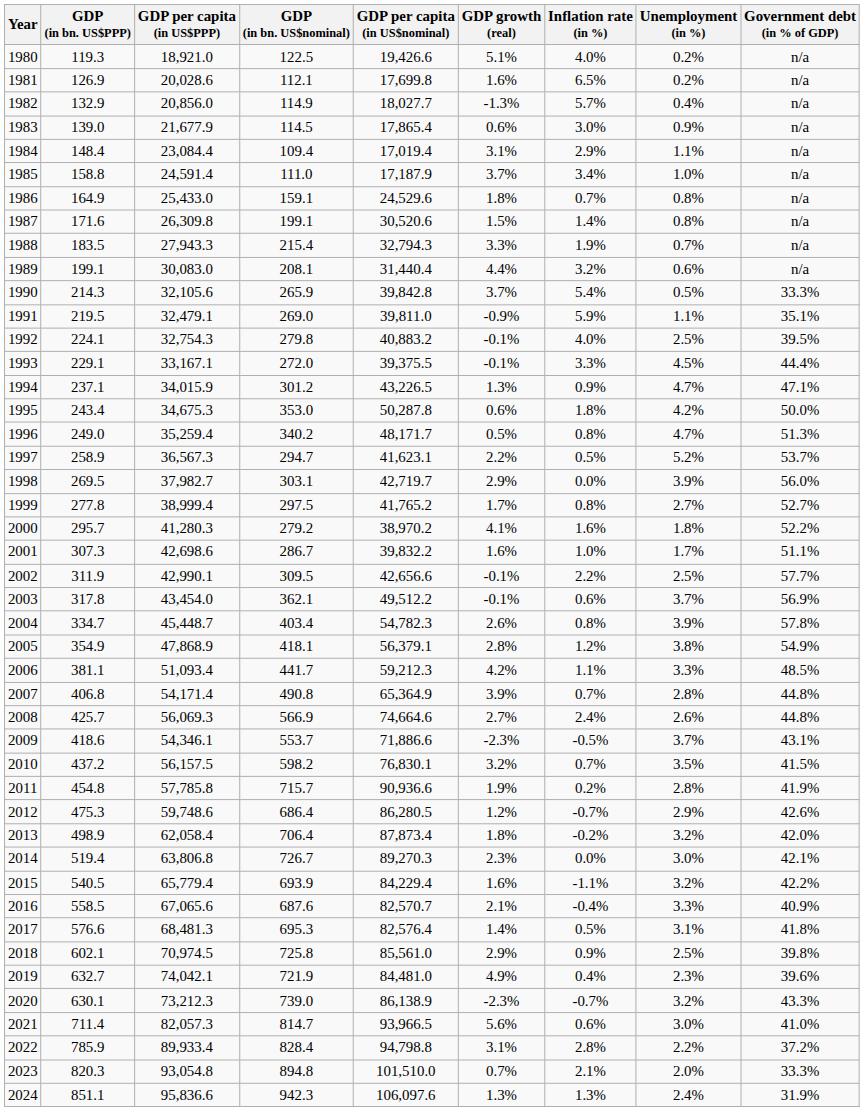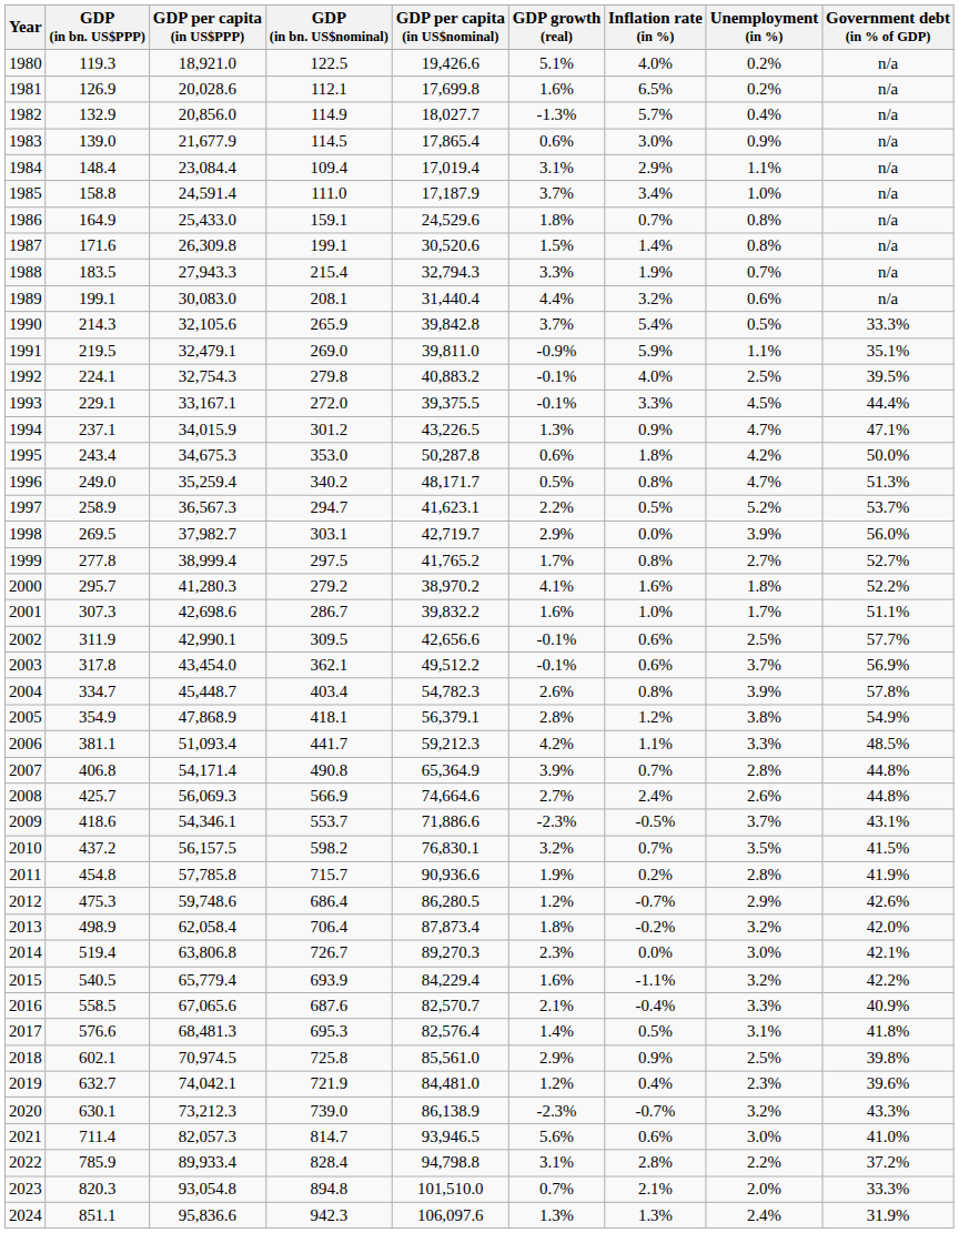 <table class="wikitable sortable sticky-header" style="text-align:center;">
 <tr>
 <th>Year</th>
 <th>GDP <br><small>(in bn. US$PPP)</small></th>
 <th>GDP per capita<br><small>(in US$PPP)</small></th>
 <th>GDP<br><small>(in bn. US$nominal)</small></th>
 <th>GDP per capita<br><small>(in US$nominal)</small></th>
 <th>GDP growth<br><small>(real)</small></th>
 <th>Inflation rate<br><small>(in %)</small></th>
 <th>Unemployment<br><small>(in %)</small></th>
 <th>Government debt<br><small>(in % of GDP)</small></th>
 </tr>
 <tr>
 <td>1980</td>
 <td>119.3</td>
 <td>18,921.0</td>
 <td>122.5</td>
 <td>19,426.6</td>
 <td>5.1%</td>
 <td>4.0%</td>
 <td>0.2%</td>
 <td>n/a</td>
 </tr>
 <tr>
 <td>1981</td>
 <td>126.9</td>
 <td>20,028.6</td>
 <td>112.1</td>
 <td>17,699.8</td>
 <td>1.6%</td>
 <td>6.5%</td>
 <td>0.2%</td>
 <td>n/a</td>
 </tr>
 <tr>
 <td>1982</td>
 <td>132.9</td>
 <td>20,856.0</td>
 <td>114.9</td>
 <td>18,027.7</td>
 <td>-1.3%</td>
 <td>5.7%</td>
 <td>0.4%</td>
 <td>n/a</td>
 </tr>
 <tr>
 <td>1983</td>
 <td>139.0</td>
 <td>21,677.9</td>
 <td>114.5</td>
 <td>17,865.4</td>
 <td>0.6%</td>
 <td>3.0%</td>
 <td>0.9%</td>
 <td>n/a</td>
 </tr>
 <tr>
 <td>1984</td>
 <td>148.4</td>
 <td>23,084.4</td>
 <td>109.4</td>
 <td>17,019.4</td>
 <td>3.1%</td>
 <td>2.9%</td>
 <td>1.1%</td>
 <td>n/a</td>
 </tr>
 <tr>
 <td>1985</td>
 <td>158.8</td>
 <td>24,591.4</td>
 <td>111.0</td>
 <td>17,187.9</td>
 <td>3.7%</td>
 <td>3.4%</td>
 <td>1.0%</td>
 <td>n/a</td>
 </tr>
 <tr>
 <td>1986</td>
 <td>164.9</td>
 <td>25,433.0</td>
 <td>159.1</td>
 <td>24,529.6</td>
 <td>1.8%</td>
 <td>0.7%</td>
 <td>0.8%</td>
 <td>n/a</td>
 </tr>
 <tr>
 <td>1987</td>
 <td>171.6</td>
 <td>26,309.8</td>
 <td>199.1</td>
 <td>30,520.6</td>
 <td>1.5%</td>
 <td>1.4%</td>
 <td>0.8%</td>
 <td>n/a</td>
 </tr>
 <tr>
 <td>1988</td>
 <td>183.5</td>
 <td>27,943.3</td>
 <td>215.4</td>
 <td>32,794.3</td>
 <td>3.3%</td>
 <td>1.9%</td>
 <td>0.7%</td>
 <td>n/a</td>
 </tr>
 <tr>
 <td>1989</td>
 <td>199.1</td>
 <td>30,083.0</td>
 <td>208.1</td>
 <td>31,440.4</td>
 <td>4.4%</td>
 <td>3.2%</td>
 <td>0.6%</td>
 <td>n/a</td>
 </tr>
 <tr>
 <td>1990</td>
 <td>214.3</td>
 <td>32,105.6</td>
 <td>265.9</td>
 <td>39,842.8</td>
 <td>3.7%</td>
 <td>5.4%</td>
 <td>0.5%</td>
 <td>33.3%</td>
 </tr>
 <tr>
 <td>1991</td>
 <td>219.5</td>
 <td>32,479.1</td>
 <td>269.0</td>
 <td>39,811.0</td>
 <td>-0.9%</td>
 <td>5.9%</td>
 <td>1.1%</td>
 <td>35.1%</td>
 </tr>
 <tr>
 <td>1992</td>
 <td>224.1</td>
 <td>32,754.3</td>
 <td>279.8</td>
 <td>40,883.2</td>
 <td>-0.1%</td>
 <td>4.0%</td>
 <td>2.5%</td>
 <td>39.5%</td>
 </tr>
 <tr>
 <td>1993</td>
 <td>229.1</td>
 <td>33,167.1</td>
 <td>272.0</td>
 <td>39,375.5</td>
 <td>-0.1%</td>
 <td>3.3%</td>
 <td>4.5%</td>
 <td>44.4%</td>
 </tr>
 <tr>
 <td>1994</td>
 <td>237.1</td>
 <td>34,015.9</td>
 <td>301.2</td>
 <td>43,226.5</td>
 <td>1.3%</td>
 <td>0.9%</td>
 <td>4.7%</td>
 <td>47.1%</td>
 </tr>
 <tr>
 <td>1995</td>
 <td>243.4</td>
 <td>34,675.3</td>
 <td>353.0</td>
 <td>50,287.8</td>
 <td>0.6%</td>
 <td>1.8%</td>
 <td>4.2%</td>
 <td>50.0%</td>
 </tr>
 <tr>
 <td>1996</td>
 <td>249.0</td>
 <td>35,259.4</td>
 <td>340.2</td>
 <td>48,171.7</td>
 <td>0.5%</td>
 <td>0.8%</td>
 <td>4.7%</td>
 <td>51.3%</td>
 </tr>
 <tr>
 <td>1997</td>
 <td>258.9</td>
 <td>36,567.3</td>
 <td>294.7</td>
 <td>41,623.1</td>
 <td>2.2%</td>
 <td>0.5%</td>
 <td>5.2%</td>
 <td>53.7%</td>
 </tr>
 <tr>
 <td>1998</td>
 <td>269.5</td>
 <td>37,982.7</td>
 <td>303.1</td>
 <td>42,719.7</td>
 <td>2.9%</td>
 <td>0.0%</td>
 <td>3.9%</td>
 <td>56.0%</td>
 </tr>
 <tr>
 <td>1999</td>
 <td>277.8</td>
 <td>38,999.4</td>
 <td>297.5</td>
 <td>41,765.2</td>
 <td>1.7%</td>
 <td>0.8%</td>
 <td>2.7%</td>
 <td>52.7%</td>
 </tr>
 <tr>
 <td>2000</td>
 <td>295.7</td>
 <td>41,280.3</td>
 <td>279.2</td>
 <td>38,970.2</td>
 <td>4.1%</td>
 <td>1.6%</td>
 <td>1.8%</td>
 <td>52.2%</td>
 </tr>
 <tr>
 <td>2001</td>
 <td>307.3</td>
 <td>42,698.6</td>
 <td>286.7</td>
 <td>39,832.2</td>
 <td>1.6%</td>
 <td>1.0%</td>
 <td>1.7%</td>
 <td>51.1%</td>
 </tr>
 <tr>
 <td>2002</td>
 <td>311.9</td>
 <td>42,990.1</td>
 <td>309.5</td>
 <td>42,656.6</td>
 <td>-0.1%</td>
-<td>2.2%</td>
+<td>0.6%</td>
 <td>2.5%</td>
 <td>57.7%</td>
 </tr>
 <tr>
 <td>2003</td>
 <td>317.8</td>
 <td>43,454.0</td>
 <td>362.1</td>
 <td>49,512.2</td>
 <td>-0.1%</td>
 <td>0.6%</td>
 <td>3.7%</td>
 <td>56.9%</td>
 </tr>
 <tr>
 <td>2004</td>
 <td>334.7</td>
 <td>45,448.7</td>
 <td>403.4</td>
 <td>54,782.3</td>
 <td>2.6%</td>
 <td>0.8%</td>
 <td>3.9%</td>
 <td>57.8%</td>
 </tr>
 <tr>
 <td>2005</td>
 <td>354.9</td>
 <td>47,868.9</td>
 <td>418.1</td>
 <td>56,379.1</td>
 <td>2.8%</td>
 <td>1.2%</td>
 <td>3.8%</td>
 <td>54.9%</td>
 </tr>
 <tr>
 <td>2006</td>
 <td>381.1</td>
 <td>51,093.4</td>
 <td>441.7</td>
 <td>59,212.3</td>
 <td>4.2%</td>
 <td>1.1%</td>
 <td>3.3%</td>
 <td>48.5%</td>
 </tr>
 <tr>
 <td>2007</td>
 <td>406.8</td>
 <td>54,171.4</td>
 <td>490.8</td>
 <td>65,364.9</td>
 <td>3.9%</td>
 <td>0.7%</td>
 <td>2.8%</td>
 <td>44.8%</td>
 </tr>
 <tr>
 <td>2008</td>
 <td>425.7</td>
 <td>56,069.3</td>
 <td>566.9</td>
 <td>74,664.6</td>
 <td>2.7%</td>
 <td>2.4%</td>
 <td>2.6%</td>
 <td>44.8%</td>
 </tr>
 <tr>
 <td>2009</td>
 <td>418.6</td>
 <td>54,346.1</td>
 <td>553.7</td>
 <td>71,886.6</td>
 <td>-2.3%</td>
 <td>-0.5%</td>
 <td>3.7%</td>
 <td>43.1%</td>
 </tr>
 <tr>
 <td>2010</td>
 <td>437.2</td>
 <td>56,157.5</td>
 <td>598.2</td>
 <td>76,830.1</td>
 <td>3.2%</td>
 <td>0.7%</td>
 <td>3.5%</td>
 <td>41.5%</td>
 </tr>
 <tr>
 <td>2011</td>
 <td>454.8</td>
 <td>57,785.8</td>
 <td>715.7</td>
 <td>90,936.6</td>
 <td>1.9%</td>
 <td>0.2%</td>
 <td>2.8%</td>
 <td>41.9%</td>
 </tr>
 <tr>
 <td>2012</td>
 <td>475.3</td>
 <td>59,748.6</td>
 <td>686.4</td>
 <td>86,280.5</td>
 <td>1.2%</td>
 <td>-0.7%</td>
 <td>2.9%</td>
 <td>42.6%</td>
 </tr>
 <tr>
 <td>2013</td>
 <td>498.9</td>
 <td>62,058.4</td>
 <td>706.4</td>
 <td>87,873.4</td>
 <td>1.8%</td>
 <td>-0.2%</td>
 <td>3.2%</td>
 <td>42.0%</td>
 </tr>
 <tr>
 <td>2014</td>
 <td>519.4</td>
 <td>63,806.8</td>
 <td>726.7</td>
 <td>89,270.3</td>
 <td>2.3%</td>
 <td>0.0%</td>
 <td>3.0%</td>
 <td>42.1%</td>
 </tr>
 <tr>
 <td>2015</td>
 <td>540.5</td>
 <td>65,779.4</td>
 <td>693.9</td>
 <td>84,229.4</td>
 <td>1.6%</td>
 <td>-1.1%</td>
 <td>3.2%</td>
 <td>42.2%</td>
 </tr>
 <tr>
 <td>2016</td>
 <td>558.5</td>
 <td>67,065.6</td>
 <td>687.6</td>
 <td>82,570.7</td>
 <td>2.1%</td>
 <td>-0.4%</td>
 <td>3.3%</td>
 <td>40.9%</td>
 </tr>
 <tr>
 <td>2017</td>
 <td>576.6</td>
 <td>68,481.3</td>
 <td>695.3</td>
 <td>82,576.4</td>
 <td>1.4%</td>
 <td>0.5%</td>
 <td>3.1%</td>
 <td>41.8%</td>
 </tr>
 <tr>
 <td>2018</td>
 <td>602.1</td>
 <td>70,974.5</td>
 <td>725.8</td>
 <td>85,561.0</td>
 <td>2.9%</td>
 <td>0.9%</td>
 <td>2.5%</td>
 <td>39.8%</td>
 </tr>
 <tr>
 <td>2019</td>
 <td>632.7</td>
 <td>74,042.1</td>
 <td>721.9</td>
 <td>84,481.0</td>
-<td>4.9%</td>
+<td>1.2%</td>
 <td>0.4%</td>
 <td>2.3%</td>
 <td>39.6%</td>
 </tr>
 <tr>
 <td>2020</td>
 <td>630.1</td>
 <td>73,212.3</td>
 <td>739.0</td>
 <td>86,138.9</td>
 <td>-2.3%</td>
 <td>-0.7%</td>
 <td>3.2%</td>
 <td>43.3%</td>
 </tr>
 <tr>
 <td>2021</td>
 <td>711.4</td>
 <td>82,057.3</td>
 <td>814.7</td>
-<td>93,966.5</td>
+<td>93,946.5</td>
 <td>5.6%</td>
 <td>0.6%</td>
 <td>3.0%</td>
 <td>41.0%</td>
 </tr>
 <tr>
 <td>2022</td>
 <td>785.9</td>
 <td>89,933.4</td>
 <td>828.4</td>
 <td>94,798.8</td>
 <td>3.1%</td>
 <td>2.8%</td>
 <td>2.2%</td>
 <td>37.2%</td>
 </tr>
 <tr>
 <td>2023</td>
 <td>820.3</td>
 <td>93,054.8</td>
 <td>894.8</td>
 <td>101,510.0</td>
 <td>0.7%</td>
 <td>2.1%</td>
 <td>2.0%</td>
 <td>33.3%</td>
 </tr>
 <tr>
 <td>2024</td>
 <td>851.1</td>
 <td>95,836.6</td>
 <td>942.3</td>
 <td>106,097.6</td>
 <td>1.3%</td>
 <td>1.3%</td>
 <td>2.4%</td>
 <td>31.9%</td>
 </tr>
 </table>
